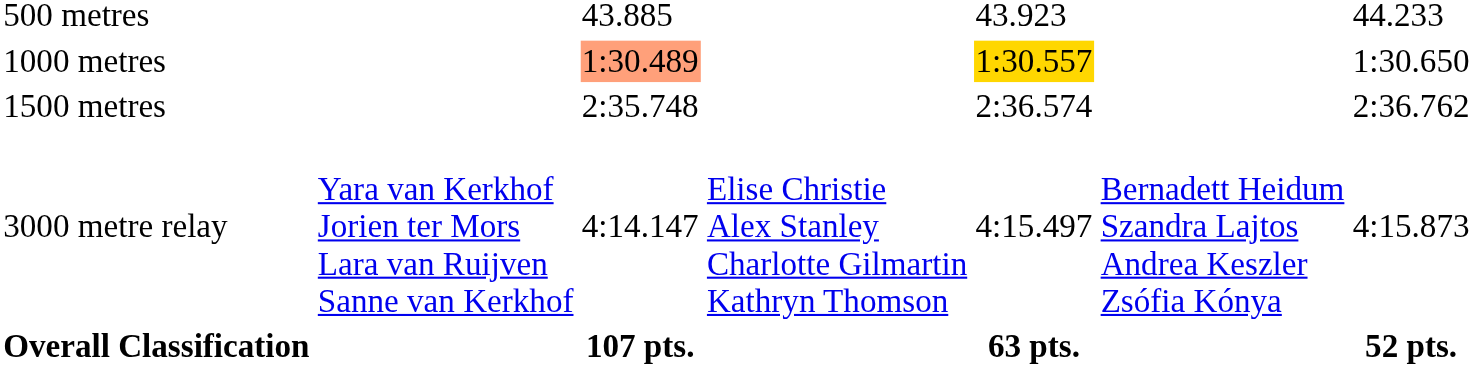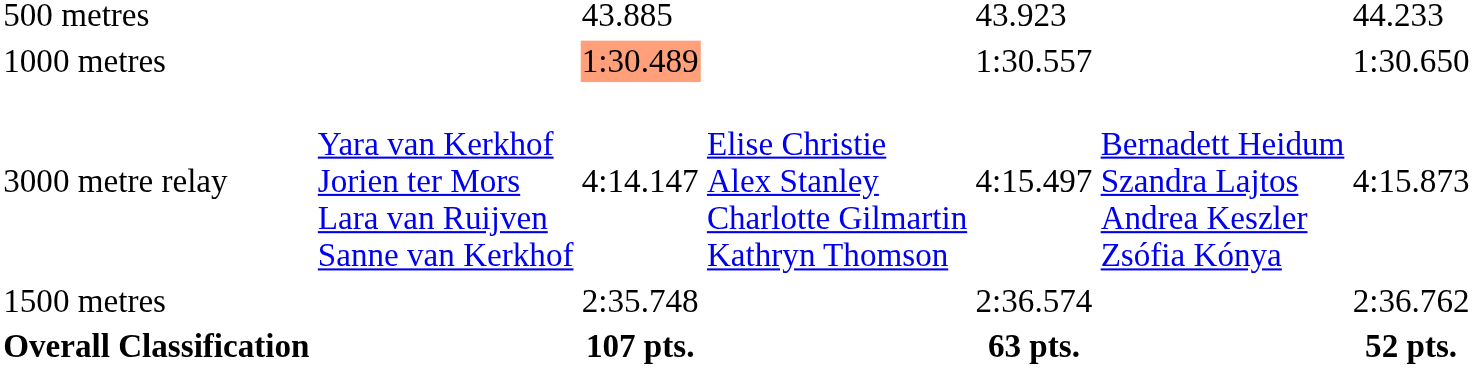 <table>
 <tr>
 <td>500 metres</td>
 <td></td>
 <td>43.885</td>
 <td></td>
 <td>43.923</td>
 <td></td>
 <td>44.233</td>
 </tr>
 <tr>
 <td>1000 metres</td>
 <td></td>
 <td style="background: lightsalmon;">1:30.489</td>
 <td></td>
-<td style="background: gold;">1:30.557</td>
+<td>1:30.557</td>
 <td></td>
 <td>1:30.650</td>
+</tr>
+<tr>
+<td>3000 metre relay</td>
+<td valign=top><br><a href='#'>Yara van Kerkhof</a><br><a href='#'>Jorien ter Mors</a><br><a href='#'>Lara van Ruijven</a><br><a href='#'>Sanne van Kerkhof</a></td>
+<td>4:14.147</td>
+<td valign=top><br><a href='#'>Elise Christie</a><br><a href='#'>Alex Stanley</a><br><a href='#'>Charlotte Gilmartin</a><br><a href='#'>Kathryn Thomson</a></td>
+<td>4:15.497</td>
+<td valign=top><br><a href='#'>Bernadett Heidum</a><br><a href='#'>Szandra Lajtos</a><br><a href='#'>Andrea Keszler</a><br><a href='#'>Zsófia Kónya</a></td>
+<td>4:15.873</td>
 </tr>
 <tr>
 <td>1500 metres</td>
 <td></td>
 <td>2:35.748</td>
 <td></td>
 <td>2:36.574</td>
 <td></td>
 <td>2:36.762</td>
 </tr>
 <tr>
-<td>3000 metre relay</td>
-<td valign=top><br><a href='#'>Yara van Kerkhof</a><br><a href='#'>Jorien ter Mors</a><br><a href='#'>Lara van Ruijven</a><br><a href='#'>Sanne van Kerkhof</a></td>
-<td>4:14.147</td>
-<td valign=top><br><a href='#'>Elise Christie</a><br><a href='#'>Alex Stanley</a><br><a href='#'>Charlotte Gilmartin</a><br><a href='#'>Kathryn Thomson</a></td>
-<td>4:15.497</td>
-<td valign=top><br><a href='#'>Bernadett Heidum</a><br><a href='#'>Szandra Lajtos</a><br><a href='#'>Andrea Keszler</a><br><a href='#'>Zsófia Kónya</a></td>
-<td>4:15.873</td>
-</tr>
-<tr>
 <th>Overall Classification</th>
 <th></th>
 <th>107 pts.</th>
 <th></th>
 <th>63 pts.</th>
 <th></th>
 <th>52 pts.</th>
 </tr>
 </table>
